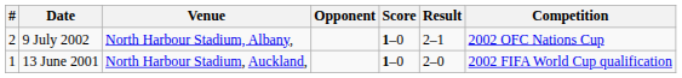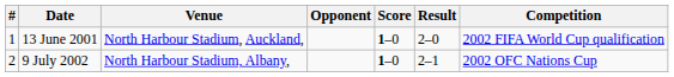 <table class="wikitable" style="text-align:left;">
 <tr>
 <th>#</th>
 <th>Date</th>
 <th>Venue</th>
 <th>Opponent</th>
 <th>Score</th>
 <th>Result</th>
 <th>Competition</th>
 </tr>
 <tr>
+<td>1</td>
+<td>13 June 2001</td>
+<td><a href='#'>North Harbour Stadium</a>, <a href='#'>Auckland</a>,</td>
+<td></td>
+<td><strong>1</strong>–0</td>
+<td>2–0</td>
+<td><a href='#'>2002 FIFA World Cup qualification</a></td>
+</tr>
+<tr>
 <td>2</td>
 <td>9 July 2002</td>
 <td><a href='#'>North Harbour Stadium, Albany</a>,</td>
 <td></td>
 <td><strong>1</strong>–0</td>
 <td>2–1</td>
 <td><a href='#'>2002 OFC Nations Cup</a></td>
 </tr>
-<tr>
-<td>1</td>
-<td>13 June 2001</td>
-<td><a href='#'>North Harbour Stadium</a>, <a href='#'>Auckland</a>,</td>
-<td></td>
-<td><strong>1</strong>–0</td>
-<td>2–0</td>
-<td><a href='#'>2002 FIFA World Cup qualification</a></td>
-</tr>
 </table>
